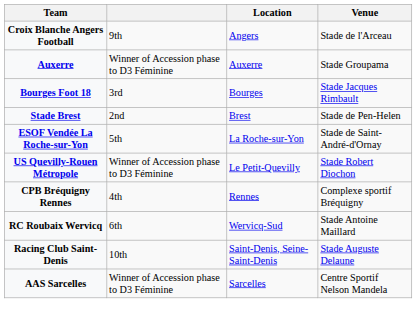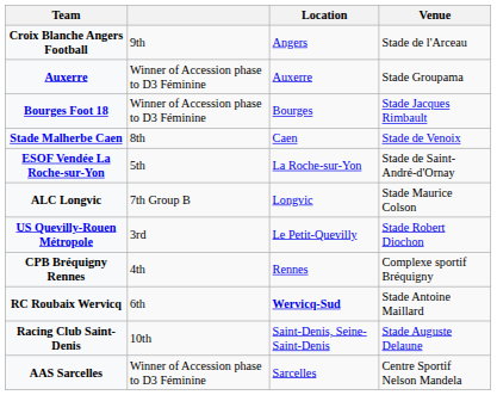 <table class="wikitable sortable plainrowheaders" style="font-size:95%">
 <tr>
 <th scope="col">Team</th>
 <th scope="col"></th>
 <th scope="col" class="unsortable">Location</th>
 <th scope="col" class="unsortable">Venue</th>
 </tr>
 <tr>
 <th scope="row" style="background:#f8f9fa"><strong>Croix Blanche Angers Football</strong></th>
 <td>9th</td>
 <td><a href='#'>Angers</a></td>
 <td>Stade de l'Arceau</td>
 </tr>
 <tr>
 <th scope="row" style="background:#f8f9fa"><strong><a href='#'>Auxerre</a></strong></th>
 <td>Winner of Accession phase to D3 Féminine</td>
 <td><a href='#'>Auxerre</a></td>
 <td>Stade Groupama</td>
 </tr>
 <tr>
 <th scope="row" style="background:#f8f9fa"><strong><a href='#'>Bourges Foot 18</a></strong></th>
-<td>3rd</td>
+<td>Winner of Accession phase to D3 Féminine</td>
 <td><a href='#'>Bourges</a></td>
 <td><a href='#'>Stade Jacques Rimbault</a></td>
 </tr>
 <tr>
-<th scope="row" style="background:#f8f9fa"><strong><a href='#'>Stade Brest</a></strong></th>
-<td>2nd</td>
-<td><a href='#'>Brest</a></td>
-<td>Stade de Pen-Helen</td>
+<th scope="row" style="background:#f8f9fa"><strong><a href='#'>Stade Malherbe Caen</a></strong></th>
+<td>8th</td>
+<td><a href='#'>Caen</a></td>
+<td><a href='#'>Stade de Venoix</a></td>
 </tr>
 <tr>
 <th scope="row" style="background:#f8f9fa"><strong><a href='#'>ESOF Vendée La Roche-sur-Yon</a></strong></th>
 <td>5th</td>
 <td><a href='#'>La Roche-sur-Yon</a></td>
 <td>Stade de Saint-André-d'Ornay</td>
 </tr>
 <tr>
+<th scope="row" style="background:#f8f9fa"><strong>ALC Longvic</strong></th>
+<td>7th Group B</td>
+<td><a href='#'>Longvic</a></td>
+<td>Stade Maurice Colson</td>
+</tr>
+<tr>
 <th scope="row" style="background:#f8f9fa"><strong><a href='#'>US Quevilly-Rouen Métropole</a></strong></th>
-<td>Winner of Accession phase to D3 Féminine</td>
+<td>3rd</td>
 <td><a href='#'>Le Petit-Quevilly</a></td>
 <td><a href='#'>Stade Robert Diochon</a></td>
 </tr>
 <tr>
 <th scope="row" style="background:#f8f9fa"><strong>CPB Bréquigny Rennes</strong></th>
 <td>4th</td>
 <td><a href='#'>Rennes</a></td>
 <td>Complexe sportif Bréquigny</td>
 </tr>
 <tr>
 <th scope="row" style="background:#f8f9fa"><strong>RC Roubaix Wervicq</strong></th>
 <td>6th</td>
-<td><a href='#'>Wervicq-Sud</a></td>
+<td><strong><a href='#'>Wervicq-Sud</a></strong></td>
 <td>Stade Antoine Maillard</td>
 </tr>
 <tr>
 <th scope="row" style="background:#f8f9fa"><strong>Racing Club Saint-Denis</strong></th>
 <td>10th</td>
 <td><a href='#'>Saint-Denis, Seine-Saint-Denis</a></td>
 <td><a href='#'>Stade Auguste Delaune</a></td>
 </tr>
 <tr>
 <th scope="row" style="background:#f8f9fa"><strong>AAS Sarcelles</strong></th>
 <td>Winner of Accession phase to D3 Féminine</td>
 <td><a href='#'>Sarcelles</a></td>
 <td>Centre Sportif Nelson Mandela</td>
 </tr>
 </table>
